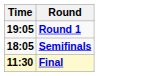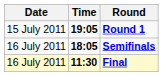 <table class="wikitable">
 <tr>
+<th>Date</th>
 <th>Time</th>
 <th>Round</th>
 </tr>
 <tr>
+<td>15 July 2011</td>
 <td><strong>19:05</strong></td>
 <td><strong><a href='#'>Round 1</a></strong></td>
 </tr>
 <tr>
+<td>16 July 2011</td>
 <td><strong>18:05</strong></td>
 <td><strong><a href='#'>Semifinals</a></strong></td>
 </tr>
 <tr style=background:lemonchiffon>
+<td>16 July 2011</td>
 <td><strong>11:30</strong></td>
 <td><strong><a href='#'>Final</a></strong></td>
 </tr>
 </table>
